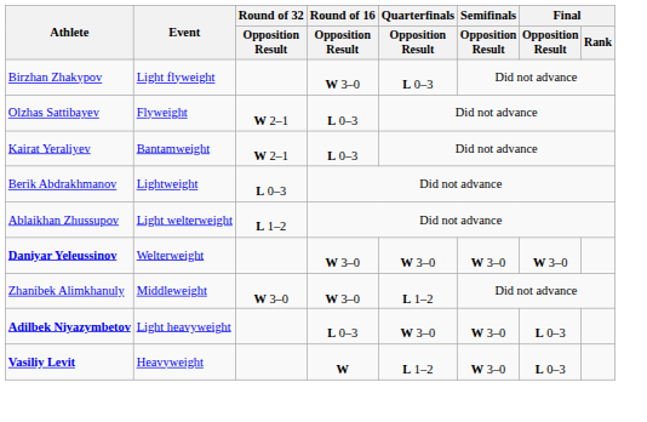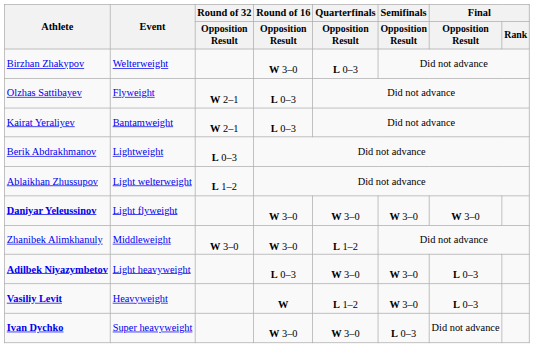 <table class="wikitable" style="font-size:90%">
 <tr>
 <th rowspan="2">Athlete</th>
 <th rowspan="2">Event</th>
 <th>Round of 32</th>
 <th>Round of 16</th>
 <th>Quarterfinals</th>
 <th>Semifinals</th>
 <th colspan=2>Final</th>
 </tr>
 <tr style="font-size:95%">
 <th>Opposition<br>Result</th>
 <th>Opposition<br>Result</th>
 <th>Opposition<br>Result</th>
 <th>Opposition<br>Result</th>
 <th>Opposition<br>Result</th>
 <th>Rank</th>
 </tr>
 <tr align=center>
 <td align=left><a href='#'>Birzhan Zhakypov</a></td>
-<td align=left><a href='#'>Light flyweight</a></td>
+<td align=left><a href='#'>Welterweight</a></td>
 <td></td>
 <td><br><strong>W</strong> 3–0</td>
 <td><br><strong>L</strong> 0–3</td>
 <td colspan=3>Did not advance</td>
 </tr>
 <tr align=center>
 <td align=left><a href='#'>Olzhas Sattibayev</a></td>
 <td align=left><a href='#'>Flyweight</a></td>
 <td><br><strong>W</strong> 2–1</td>
 <td><br><strong>L</strong> 0–3</td>
 <td colspan=4>Did not advance</td>
 </tr>
 <tr align=center>
 <td align=left><a href='#'>Kairat Yeraliyev</a></td>
 <td align=left><a href='#'>Bantamweight</a></td>
 <td><br><strong>W</strong> 2–1</td>
 <td><br><strong>L</strong> 0–3</td>
 <td colspan=4>Did not advance</td>
 </tr>
 <tr align=center>
 <td align=left><a href='#'>Berik Abdrakhmanov</a></td>
 <td align=left><a href='#'>Lightweight</a></td>
 <td><br><strong>L</strong> 0–3</td>
 <td colspan=5>Did not advance</td>
 </tr>
 <tr align=center>
 <td align=left><a href='#'>Ablaikhan Zhussupov</a></td>
 <td align=left><a href='#'>Light welterweight</a></td>
 <td><br><strong>L</strong> 1–2</td>
 <td colspan=5>Did not advance</td>
 </tr>
 <tr align=center>
 <td align=left><strong><a href='#'>Daniyar Yeleussinov</a></strong></td>
-<td align=left><a href='#'>Welterweight</a></td>
+<td align=left><a href='#'>Light flyweight</a></td>
 <td></td>
 <td><br><strong>W</strong> 3–0</td>
 <td><br><strong>W</strong> 3–0</td>
 <td><br><strong>W</strong> 3–0</td>
 <td><br><strong>W</strong> 3–0</td>
 <td></td>
 </tr>
 <tr align=center>
 <td align=left><a href='#'>Zhanibek Alimkhanuly</a></td>
 <td align=left><a href='#'>Middleweight</a></td>
 <td><br><strong>W</strong> 3–0</td>
 <td><br><strong>W</strong> 3–0</td>
 <td><br><strong>L</strong> 1–2</td>
 <td colspan=3>Did not advance</td>
 </tr>
 <tr align=center>
 <td align=left><strong><a href='#'>Adilbek Niyazymbetov</a></strong></td>
 <td align=left><a href='#'>Light heavyweight</a></td>
 <td></td>
 <td><br><strong>L</strong> 0–3</td>
 <td><br><strong>W</strong> 3–0</td>
 <td><br><strong>W</strong> 3–0</td>
 <td><br><strong>L</strong> 0–3</td>
 <td></td>
 </tr>
 <tr align=center>
 <td align=left><strong><a href='#'>Vasiliy Levit</a></strong></td>
 <td align=left><a href='#'>Heavyweight</a></td>
 <td></td>
 <td><br><strong>W</strong> </td>
 <td><br><strong>L</strong> 1–2</td>
 <td><br><strong>W</strong> 3–0</td>
 <td><br><strong>L</strong> 0–3</td>
 <td></td>
 </tr>
+<tr align=center>
+<td align=left><strong><a href='#'>Ivan Dychko</a></strong></td>
+<td align=left><a href='#'>Super heavyweight</a></td>
+<td></td>
+<td><br><strong>W</strong> 3–0</td>
+<td><br><strong>W</strong> 3–0</td>
+<td><br><strong>L</strong> 0–3</td>
+<td>Did not advance</td>
+<td></td>
+</tr>
 </table>
